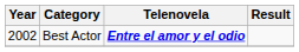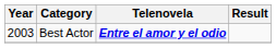 <table class="wikitable">
 <tr>
 <th>Year</th>
 <th>Category</th>
 <th>Telenovela</th>
 <th>Result</th>
 </tr>
 <tr>
-<td>2002</td>
+<td>2003</td>
 <td>Best Actor</td>
 <td><strong><em><a href='#'>Entre el amor y el odio</a></em></strong></td>
 <td></td>
 </tr>
 <tr>
 </tr>
 </table>
